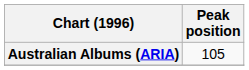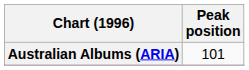 <table class="wikitable sortable plainrowheaders" style="text-align:center;">
 <tr>
 <th scope="col">Chart (1996)</th>
 <th scope="col">Peak<br>position</th>
 </tr>
 <tr>
 <th scope="row">Australian Albums (<a href='#'>ARIA</a>)</th>
-<td align="center">105</td>
+<td align="center">101</td>
 </tr>
 <tr>
 </tr>
 <tr>
 </tr>
 </table>
